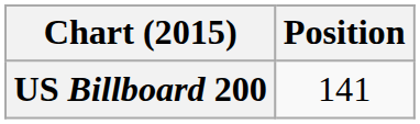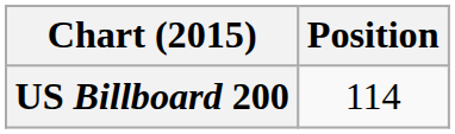 <table class="wikitable sortable plainrowheaders" style="text-align:center">
 <tr>
 <th>Chart (2015)</th>
 <th>Position</th>
 </tr>
 <tr>
 <th scope="row">US <em>Billboard</em> 200</th>
-<td>141</td>
+<td>114</td>
 </tr>
 </table>
